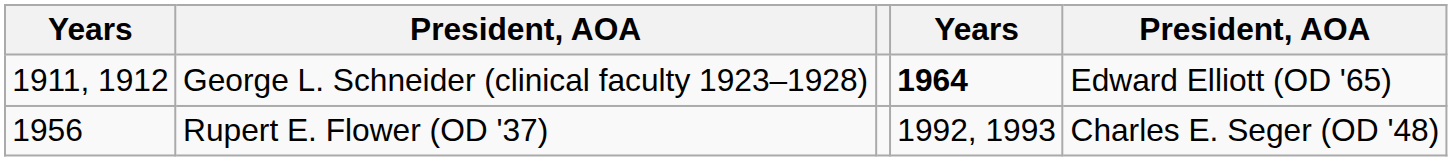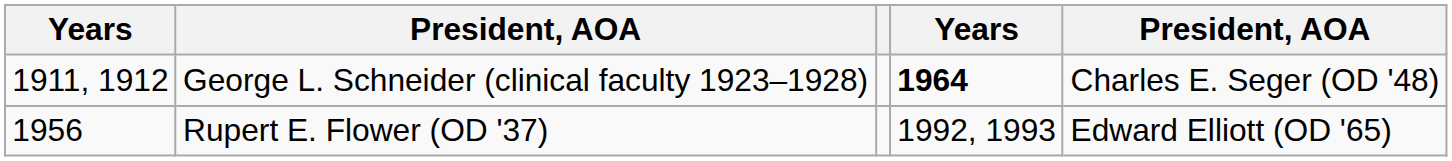 <table class="wikitable" style="text-align:left">
 <tr>
 <th>Years</th>
 <th>President, AOA</th>
 <th></th>
 <th>Years</th>
 <th>President, AOA</th>
 </tr>
 <tr>
 <td>1911, 1912</td>
 <td>George L. Schneider (clinical faculty 1923–1928)</td>
 <td></td>
 <td><strong>1964</strong></td>
-<td>Edward Elliott (OD '65)</td>
+<td>Charles E. Seger (OD '48)</td>
 </tr>
 <tr>
 <td>1956</td>
 <td>Rupert E. Flower (OD '37)</td>
 <td></td>
 <td>1992, 1993</td>
-<td>Charles E. Seger (OD '48)</td>
+<td>Edward Elliott (OD '65)</td>
 </tr>
 </table>
